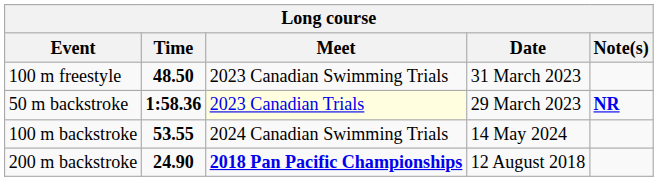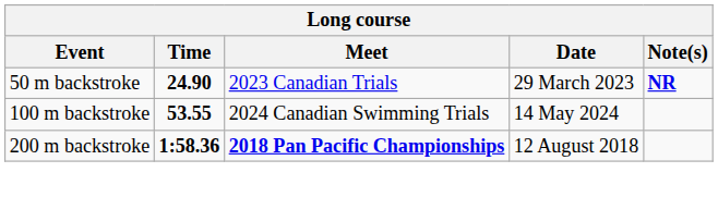 <table class="wikitable">
 <tr style="background:#eee;">
 <th colspan="5">Long course</th>
 </tr>
 <tr style="background:#eee;">
 <th>Event</th>
 <th>Time</th>
 <th>Meet</th>
 <th>Date</th>
 <th>Note(s)</th>
 </tr>
 <tr>
-<td>100 m freestyle</td>
-<td style="text-align:center;"><strong>48.50</strong></td>
-<td>2023 Canadian Swimming Trials</td>
-<td>31 March 2023</td>
-<td></td>
-</tr>
-<tr>
 <td>50 m backstroke</td>
-<td style="text-align:center;"><strong>1:58.36</strong></td>
-<td style="background: lightyellow;"><a href='#'>2023 Canadian Trials</a></td>
+<td style="text-align:center;"><strong>24.90</strong></td>
+<td><a href='#'>2023 Canadian Trials</a></td>
 <td>29 March 2023</td>
 <td><strong><a href='#'>NR</a></strong></td>
 </tr>
 <tr>
 <td>100 m backstroke</td>
 <td style="text-align:center;"><strong>53.55</strong></td>
 <td>2024 Canadian Swimming Trials</td>
 <td>14 May 2024</td>
 <td></td>
 </tr>
 <tr>
 <td>200 m backstroke</td>
-<td style="text-align:center;"><strong>24.90</strong></td>
+<td style="text-align:center;"><strong>1:58.36</strong></td>
 <td><strong><a href='#'>2018 Pan Pacific Championships</a></strong></td>
 <td>12 August 2018</td>
 <td></td>
 </tr>
 </table>
